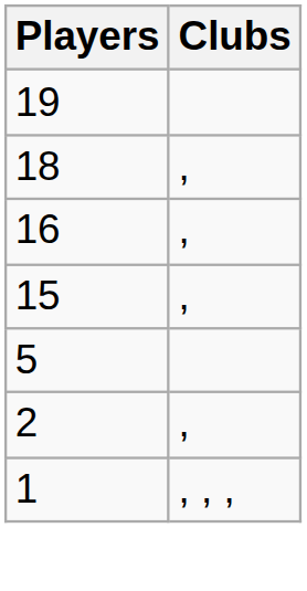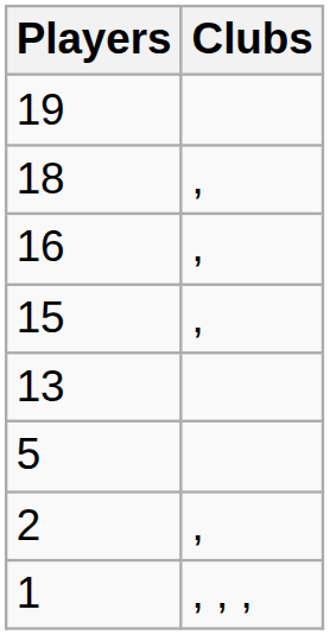 <table class="wikitable">
 <tr>
 <th>Players</th>
 <th>Clubs</th>
 </tr>
 <tr>
 <td>19</td>
 <td></td>
 </tr>
 <tr>
 <td>18</td>
 <td>, </td>
 </tr>
 <tr>
 <td>16</td>
 <td>, </td>
 </tr>
 <tr>
 <td>15</td>
 <td>, </td>
 </tr>
 <tr>
+<td>13</td>
+<td></td>
+</tr>
+<tr>
 <td>5</td>
 <td><em></em></td>
 </tr>
 <tr>
 <td>2</td>
 <td><em></em>, <em></em></td>
 </tr>
 <tr>
 <td>1</td>
 <td><em></em>, <em></em>, <em></em>, <em></em></td>
 </tr>
 </table>
